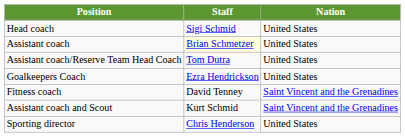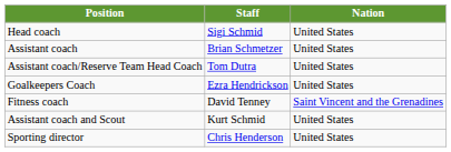 <table class="wikitable">
 <tr>
 <th style="background:#5d9731; color:white; text-align:center;">Position</th>
 <th style="background:#5d9731; color:white; text-align:center;">Staff</th>
 <th style="background:#5d9731; color:white; text-align:center;">Nation</th>
 </tr>
 <tr>
 <td>Head coach</td>
 <td><a href='#'>Sigi Schmid</a></td>
 <td> United States</td>
 </tr>
 <tr>
 <td>Assistant coach</td>
-<td style="background: lightyellow;"><a href='#'>Brian Schmetzer</a></td>
+<td><a href='#'>Brian Schmetzer</a></td>
 <td> United States</td>
 </tr>
 <tr>
 <td>Assistant coach/Reserve Team Head Coach</td>
 <td><a href='#'>Tom Dutra</a></td>
 <td> United States</td>
 </tr>
 <tr>
 <td>Goalkeepers Coach</td>
 <td><a href='#'>Ezra Hendrickson</a></td>
 <td> United States</td>
 </tr>
 <tr>
 <td>Fitness coach</td>
 <td>David Tenney</td>
 <td> <a href='#'>Saint Vincent and the Grenadines</a></td>
 </tr>
 <tr>
 <td>Assistant coach and Scout</td>
 <td>Kurt Schmid</td>
-<td> <a href='#'>Saint Vincent and the Grenadines</a></td>
+<td> United States</td>
 </tr>
 <tr>
 <td>Sporting director</td>
 <td><a href='#'>Chris Henderson</a></td>
 <td> United States</td>
 </tr>
 </table>
